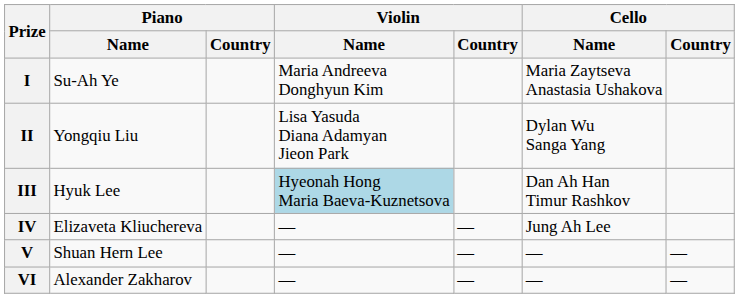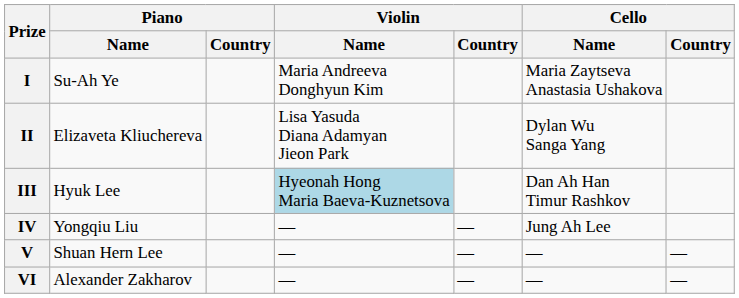 <table class="wikitable">
 <tr>
 <th rowspan="2"><strong>Prize</strong></th>
 <th colspan="2"><strong>Piano</strong></th>
 <th colspan="2"><strong>Violin</strong></th>
 <th colspan="2"><strong>Cello</strong></th>
 </tr>
 <tr>
 <th>Name</th>
 <th><strong>Country</strong></th>
 <th>Name</th>
 <th><strong>Country</strong></th>
 <th>Name</th>
 <th><strong>Country</strong></th>
 </tr>
 <tr>
 <th><strong>I</strong></th>
 <td>Su-Ah Ye</td>
 <td></td>
 <td>Maria Andreeva<br>Donghyun Kim</td>
 <td><br></td>
 <td>Maria Zaytseva<br>Anastasia Ushakova</td>
 <td><br></td>
 </tr>
 <tr>
 <th><strong>II</strong></th>
-<td>Yongqiu Liu</td>
+<td>Elizaveta Kliuchereva</td>
 <td></td>
 <td>Lisa Yasuda<br>Diana Adamyan<br>Jieon Park</td>
 <td><br><br></td>
 <td>Dylan Wu<br>Sanga Yang</td>
 <td><br></td>
 </tr>
 <tr>
 <th><strong>III</strong></th>
 <td>Hyuk Lee</td>
 <td></td>
 <td style="background: lightblue;">Hyeonah Hong<br>Maria Baeva-Kuznetsova</td>
 <td><br></td>
 <td>Dan Ah Han<br>Timur Rashkov</td>
 <td><br></td>
 </tr>
 <tr>
 <th><strong>IV</strong></th>
-<td>Elizaveta Kliuchereva</td>
+<td>Yongqiu Liu</td>
 <td></td>
 <td>—</td>
 <td>—</td>
 <td>Jung Ah Lee</td>
 <td></td>
 </tr>
 <tr>
 <th><strong>V</strong></th>
 <td>Shuan Hern Lee</td>
 <td></td>
 <td>—</td>
 <td>—</td>
 <td>—</td>
 <td>—</td>
 </tr>
 <tr>
 <th><strong>VI</strong></th>
 <td>Alexander Zakharov</td>
 <td></td>
 <td>—</td>
 <td>—</td>
 <td>—</td>
 <td>—</td>
 </tr>
 </table>
